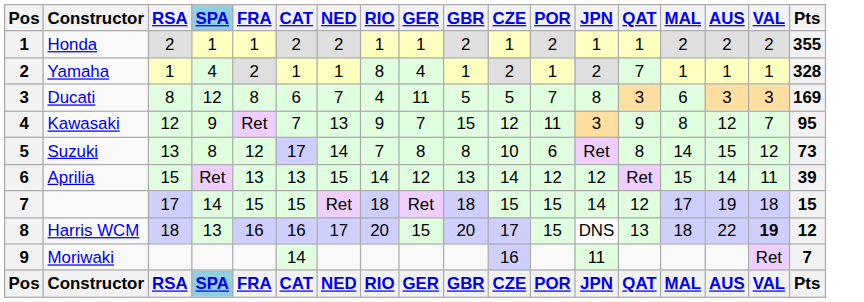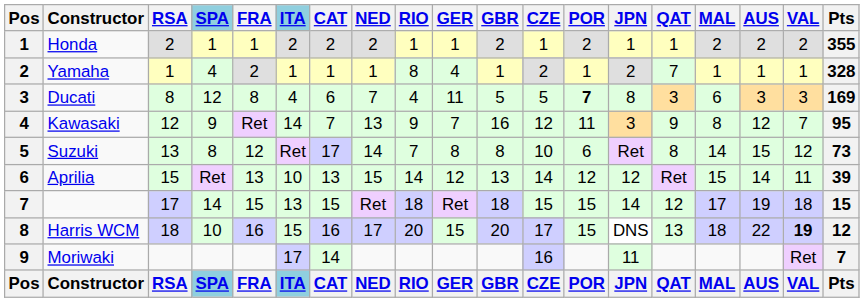 <table class="wikitable" style="font-size: 85%; text-align:center">
 <tr valign="top">
 <th valign="middle">Pos</th>
 <th valign="middle">Constructor</th>
 <th><a href='#'>RSA</a><br></th>
 <th style="background:#8fcfdf"><a href='#'>SPA</a><br></th>
 <th><a href='#'>FRA</a><br></th>
+<th style="background:#8fcfdf"><a href='#'>ITA</a><br></th>
 <th><a href='#'>CAT</a><br></th>
 <th><a href='#'>NED</a><br></th>
 <th><a href='#'>RIO</a><br></th>
 <th><a href='#'>GER</a><br></th>
 <th><a href='#'>GBR</a><br></th>
 <th><a href='#'>CZE</a><br></th>
 <th><a href='#'>POR</a><br></th>
 <th><a href='#'>JPN</a><br></th>
 <th><a href='#'>QAT</a><br></th>
 <th><a href='#'>MAL</a><br></th>
 <th><a href='#'>AUS</a><br></th>
 <th><a href='#'>VAL</a><br></th>
 <th valign="middle">Pts</th>
 </tr>
 <tr>
 <th>1</th>
 <td align="left"> <a href='#'>Honda</a></td>
 <td style="background:#dfdfdf;">2</td>
 <td style="background:#ffffbf;">1</td>
 <td style="background:#ffffbf;">1</td>
 <td style="background:#dfdfdf;">2</td>
 <td style="background:#dfdfdf;">2</td>
+<td style="background:#dfdfdf;">2</td>
 <td style="background:#ffffbf;">1</td>
 <td style="background:#ffffbf;">1</td>
 <td style="background:#dfdfdf;">2</td>
 <td style="background:#ffffbf;">1</td>
 <td style="background:#dfdfdf;">2</td>
 <td style="background:#ffffbf;">1</td>
 <td style="background:#ffffbf;">1</td>
 <td style="background:#dfdfdf;">2</td>
 <td style="background:#dfdfdf;">2</td>
 <td style="background:#dfdfdf;">2</td>
 <th>355</th>
 </tr>
 <tr>
 <th>2</th>
 <td align="left"> <a href='#'>Yamaha</a></td>
 <td style="background:#ffffbf;">1</td>
 <td style="background:#dfffdf;">4</td>
 <td style="background:#dfdfdf;">2</td>
 <td style="background:#ffffbf;">1</td>
 <td style="background:#ffffbf;">1</td>
+<td style="background:#ffffbf;">1</td>
 <td style="background:#dfffdf;">8</td>
 <td style="background:#dfffdf;">4</td>
 <td style="background:#ffffbf;">1</td>
 <td style="background:#dfdfdf;">2</td>
 <td style="background:#ffffbf;">1</td>
 <td style="background:#dfdfdf;">2</td>
 <td style="background:#dfffdf;">7</td>
 <td style="background:#ffffbf;">1</td>
 <td style="background:#ffffbf;">1</td>
 <td style="background:#ffffbf;">1</td>
 <th>328</th>
 </tr>
 <tr>
 <th>3</th>
 <td align="left"> <a href='#'>Ducati</a></td>
 <td style="background:#dfffdf;">8</td>
 <td style="background:#dfffdf;">12</td>
 <td style="background:#dfffdf;">8</td>
+<td style="background:#dfffdf;">4</td>
 <td style="background:#dfffdf;">6</td>
 <td style="background:#dfffdf;">7</td>
 <td style="background:#dfffdf;">4</td>
 <td style="background:#dfffdf;">11</td>
 <td style="background:#dfffdf;">5</td>
 <td style="background:#dfffdf;">5</td>
-<td style="background:#dfffdf;">7</td>
+<td style="background:#dfffdf;"><strong>7</strong></td>
 <td style="background:#dfffdf;">8</td>
 <td style="background:#ffdf9f;">3</td>
 <td style="background:#dfffdf;">6</td>
 <td style="background:#ffdf9f;">3</td>
 <td style="background:#ffdf9f;">3</td>
 <th>169</th>
 </tr>
 <tr>
 <th>4</th>
 <td align="left"> <a href='#'>Kawasaki</a></td>
 <td style="background:#dfffdf;">12</td>
 <td style="background:#dfffdf;">9</td>
 <td style="background:#efcfff;">Ret</td>
+<td style="background:#dfffdf;">14</td>
 <td style="background:#dfffdf;">7</td>
 <td style="background:#dfffdf;">13</td>
 <td style="background:#dfffdf;">9</td>
 <td style="background:#dfffdf;">7</td>
-<td style="background:#dfffdf;">15</td>
+<td style="background:#dfffdf;">16</td>
 <td style="background:#dfffdf;">12</td>
 <td style="background:#dfffdf;">11</td>
 <td style="background:#ffdf9f;">3</td>
 <td style="background:#dfffdf;">9</td>
 <td style="background:#dfffdf;">8</td>
 <td style="background:#dfffdf;">12</td>
 <td style="background:#dfffdf;">7</td>
 <th>95</th>
 </tr>
 <tr>
 <th>5</th>
 <td align="left"> <a href='#'>Suzuki</a></td>
 <td style="background:#dfffdf;">13</td>
 <td style="background:#dfffdf;">8</td>
 <td style="background:#dfffdf;">12</td>
+<td style="background:#efcfff;">Ret</td>
 <td style="background:#cfcfff;">17</td>
 <td style="background:#dfffdf;">14</td>
 <td style="background:#dfffdf;">7</td>
 <td style="background:#dfffdf;">8</td>
 <td style="background:#dfffdf;">8</td>
 <td style="background:#dfffdf;">10</td>
 <td style="background:#dfffdf;">6</td>
 <td style="background:#efcfff;">Ret</td>
 <td style="background:#dfffdf;">8</td>
 <td style="background:#dfffdf;">14</td>
 <td style="background:#dfffdf;">15</td>
 <td style="background:#dfffdf;">12</td>
 <th>73</th>
 </tr>
 <tr>
 <th>6</th>
 <td align="left"> <a href='#'>Aprilia</a></td>
 <td style="background:#dfffdf;">15</td>
 <td style="background:#efcfff;">Ret</td>
 <td style="background:#dfffdf;">13</td>
+<td style="background:#dfffdf;">10</td>
 <td style="background:#dfffdf;">13</td>
 <td style="background:#dfffdf;">15</td>
 <td style="background:#dfffdf;">14</td>
 <td style="background:#dfffdf;">12</td>
 <td style="background:#dfffdf;">13</td>
 <td style="background:#dfffdf;">14</td>
 <td style="background:#dfffdf;">12</td>
 <td style="background:#dfffdf;">12</td>
 <td style="background:#efcfff;">Ret</td>
 <td style="background:#dfffdf;">15</td>
 <td style="background:#dfffdf;">14</td>
 <td style="background:#dfffdf;">11</td>
 <th>39</th>
 </tr>
 <tr>
 <th>7</th>
 <td align="left"></td>
 <td style="background:#cfcfff;">17</td>
 <td style="background:#dfffdf;">14</td>
 <td style="background:#dfffdf;">15</td>
+<td style="background:#dfffdf;">13</td>
 <td style="background:#dfffdf;">15</td>
 <td style="background:#efcfff;">Ret</td>
 <td style="background:#cfcfff;">18</td>
 <td style="background:#efcfff;">Ret</td>
 <td style="background:#cfcfff;">18</td>
 <td style="background:#dfffdf;">15</td>
 <td style="background:#dfffdf;">15</td>
 <td style="background:#dfffdf;">14</td>
 <td style="background:#dfffdf;">12</td>
 <td style="background:#cfcfff;">17</td>
 <td style="background:#cfcfff;">19</td>
 <td style="background:#cfcfff;">18</td>
 <th>15</th>
 </tr>
 <tr>
 <th>8</th>
 <td align="left"> <a href='#'>Harris WCM</a></td>
 <td style="background:#cfcfff;">18</td>
-<td style="background:#dfffdf;">13</td>
+<td style="background:#dfffdf;">10</td>
 <td style="background:#cfcfff;">16</td>
+<td style="background:#dfffdf;">15</td>
 <td style="background:#cfcfff;">16</td>
 <td style="background:#cfcfff;">17</td>
 <td style="background:#cfcfff;">20</td>
 <td style="background:#dfffdf;">15</td>
 <td style="background:#cfcfff;">20</td>
 <td style="background:#cfcfff;">17</td>
 <td style="background:#dfffdf;">15</td>
 <td style="background:#ffffff;">DNS</td>
 <td style="background:#dfffdf;">13</td>
 <td style="background:#cfcfff;">18</td>
 <td style="background:#cfcfff;">22</td>
 <td style="background:#cfcfff;"><strong>19</strong></td>
 <th>12</th>
 </tr>
 <tr>
 <th>9</th>
 <td align="left"> <a href='#'>Moriwaki</a></td>
 <td></td>
 <td></td>
 <td></td>
+<td style="background:#cfcfff;">17</td>
 <td style="background:#dfffdf;">14</td>
 <td></td>
 <td></td>
 <td></td>
 <td></td>
 <td style="background:#cfcfff;">16</td>
 <td></td>
 <td style="background:#dfffdf;">11</td>
 <td></td>
 <td></td>
 <td></td>
 <td style="background:#efcfff;">Ret</td>
 <th>7</th>
 </tr>
 <tr valign="top">
 <th valign="middle">Pos</th>
 <th valign="middle">Constructor</th>
 <th><a href='#'>RSA</a><br></th>
 <th style="background:#8fcfdf"><a href='#'>SPA</a><br></th>
 <th><a href='#'>FRA</a><br></th>
+<th style="background:#8fcfdf"><a href='#'>ITA</a><br></th>
 <th><a href='#'>CAT</a><br></th>
 <th><a href='#'>NED</a><br></th>
 <th><a href='#'>RIO</a><br></th>
 <th><a href='#'>GER</a><br></th>
 <th><a href='#'>GBR</a><br></th>
 <th><a href='#'>CZE</a><br></th>
 <th><a href='#'>POR</a><br></th>
 <th><a href='#'>JPN</a><br></th>
 <th><a href='#'>QAT</a><br></th>
 <th><a href='#'>MAL</a><br></th>
 <th><a href='#'>AUS</a><br></th>
 <th><a href='#'>VAL</a><br></th>
 <th valign="middle">Pts</th>
 </tr>
 </table>
